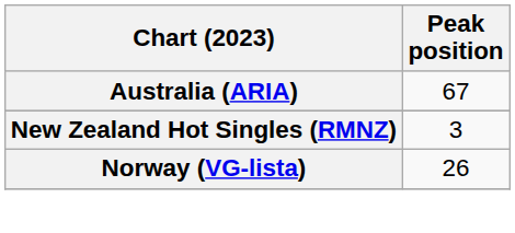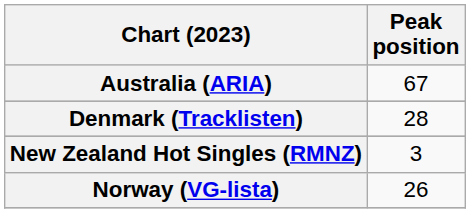 <table class="wikitable sortable plainrowheaders" style="text-align:center">
 <tr>
 <th scope="col">Chart (2023)</th>
 <th scope="col">Peak<br>position</th>
 </tr>
 <tr>
 <th scope="row">Australia (<a href='#'>ARIA</a>)</th>
 <td>67</td>
 </tr>
 <tr>
+</tr>
+<tr>
+<th scope="row">Denmark (<a href='#'>Tracklisten</a>)</th>
+<td>28</td>
 </tr>
 <tr>
 </tr>
 <tr>
 </tr>
 <tr>
 </tr>
 <tr>
 <th scope="row">New Zealand Hot Singles (<a href='#'>RMNZ</a>)</th>
 <td>3</td>
 </tr>
 <tr>
 <th scope="row">Norway (<a href='#'>VG-lista</a>)</th>
 <td>26</td>
 </tr>
 <tr>
 </tr>
 <tr>
 </tr>
 <tr>
 </tr>
 <tr>
 </tr>
 <tr>
 </tr>
 <tr>
 </tr>
 <tr>
 </tr>
 </table>
